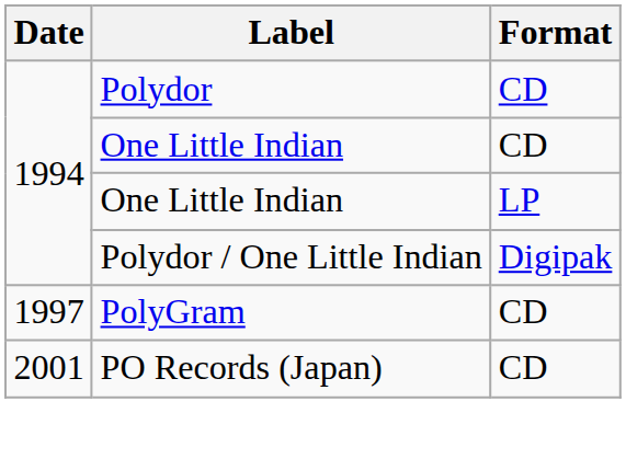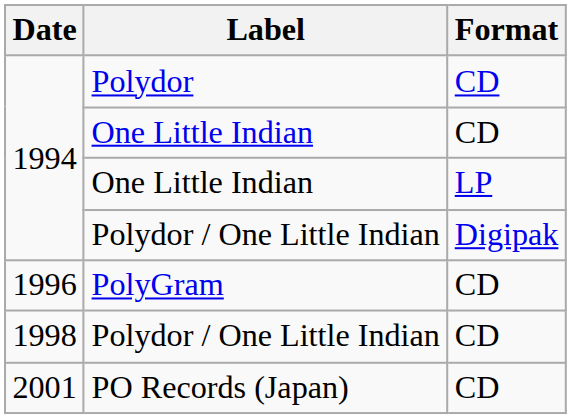 <table class="wikitable">
 <tr>
 <th>Date</th>
 <th>Label</th>
 <th>Format</th>
 </tr>
 <tr>
 <td rowspan="4">1994</td>
 <td><a href='#'>Polydor</a></td>
 <td><a href='#'>CD</a></td>
 </tr>
 <tr>
 <td><a href='#'>One Little Indian</a></td>
 <td>CD</td>
 </tr>
 <tr>
 <td>One Little Indian</td>
 <td><a href='#'>LP</a></td>
 </tr>
 <tr>
 <td>Polydor / One Little Indian</td>
 <td><a href='#'>Digipak</a></td>
 </tr>
 <tr>
-<td>1997</td>
+<td>1996</td>
 <td><a href='#'>PolyGram</a></td>
+<td>CD</td>
+</tr>
+<tr>
+<td>1998</td>
+<td>Polydor / One Little Indian</td>
 <td>CD</td>
 </tr>
 <tr>
 <td>2001</td>
 <td>PO Records (Japan)</td>
 <td>CD</td>
 </tr>
 </table>
